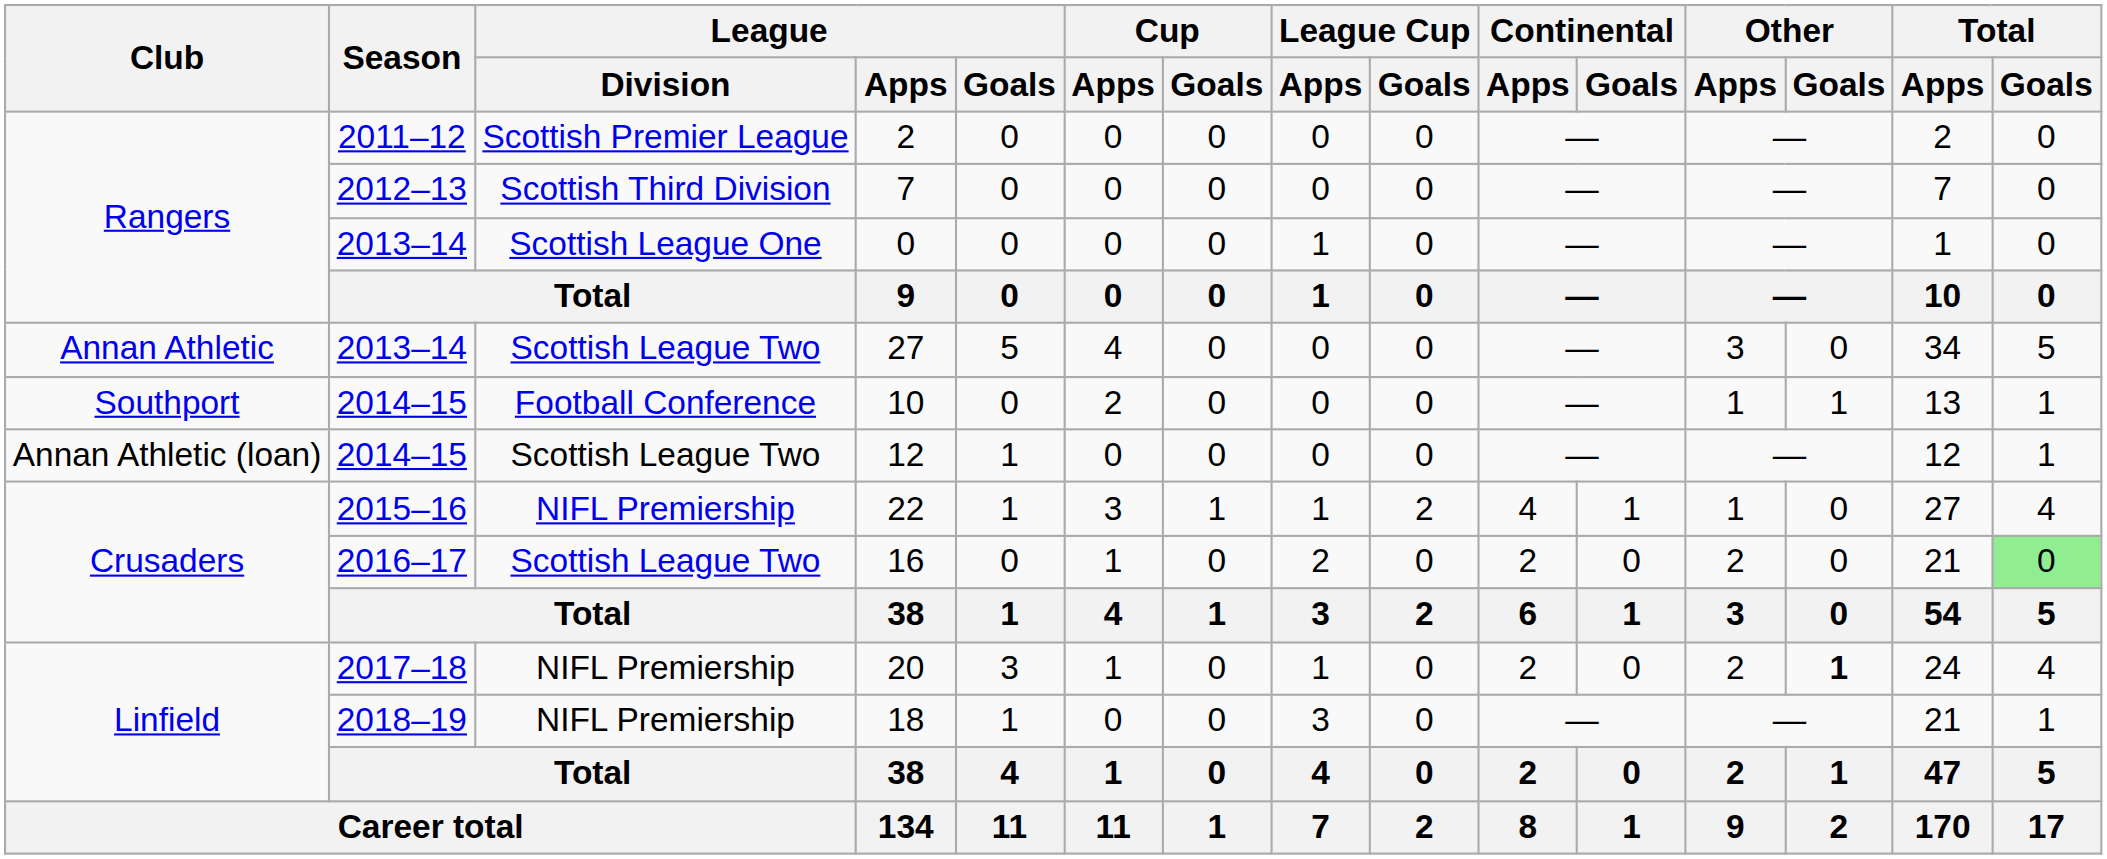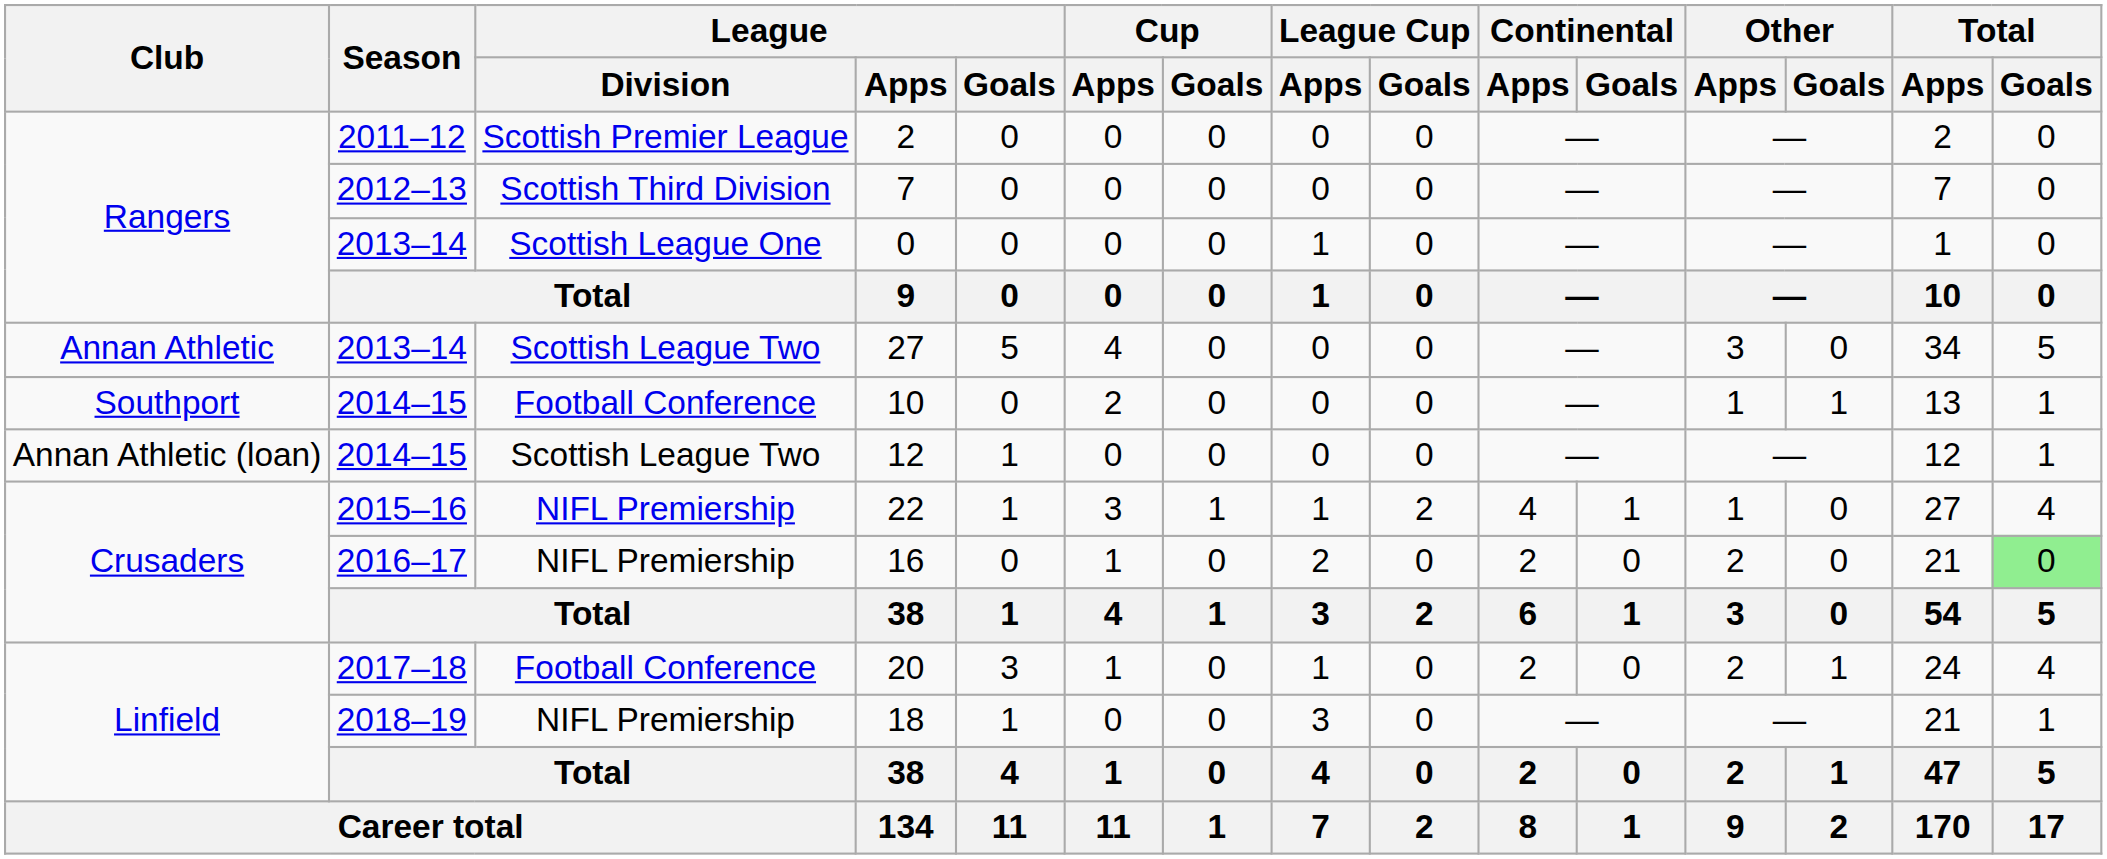 <table class="wikitable" style="text-align:center">
 <tr>
 <th rowspan="2">Club</th>
 <th rowspan="2">Season</th>
 <th colspan="3">League</th>
 <th colspan="2">Cup</th>
 <th colspan="2">League Cup</th>
 <th colspan="2">Continental</th>
 <th colspan="2">Other</th>
 <th colspan="2">Total</th>
 </tr>
 <tr>
 <th>Division</th>
 <th>Apps</th>
 <th>Goals</th>
 <th>Apps</th>
 <th>Goals</th>
 <th>Apps</th>
 <th>Goals</th>
 <th>Apps</th>
 <th>Goals</th>
 <th>Apps</th>
 <th>Goals</th>
 <th>Apps</th>
 <th>Goals</th>
 </tr>
 <tr>
 <td rowspan="4"><a href='#'>Rangers</a></td>
 <td><a href='#'>2011–12</a></td>
 <td><a href='#'>Scottish Premier League</a></td>
 <td>2</td>
 <td>0</td>
 <td>0</td>
 <td>0</td>
 <td>0</td>
 <td>0</td>
 <td colspan="2">—</td>
 <td colspan="2">—</td>
 <td>2</td>
 <td>0</td>
 </tr>
 <tr>
 <td><a href='#'>2012–13</a></td>
 <td><a href='#'>Scottish Third Division</a></td>
 <td>7</td>
 <td>0</td>
 <td>0</td>
 <td>0</td>
 <td>0</td>
 <td>0</td>
 <td colspan="2">—</td>
 <td colspan="2">—</td>
 <td>7</td>
 <td>0</td>
 </tr>
 <tr>
 <td><a href='#'>2013–14</a></td>
 <td><a href='#'>Scottish League One</a></td>
 <td>0</td>
 <td>0</td>
 <td>0</td>
 <td>0</td>
 <td>1</td>
 <td>0</td>
 <td colspan="2">—</td>
 <td colspan="2">—</td>
 <td>1</td>
 <td>0</td>
 </tr>
 <tr>
 <th colspan="2">Total</th>
 <th>9</th>
 <th>0</th>
 <th>0</th>
 <th>0</th>
 <th>1</th>
 <th>0</th>
 <th colspan="2">—</th>
 <th colspan="2">—</th>
 <th>10</th>
 <th>0</th>
 </tr>
 <tr>
 <td><a href='#'>Annan Athletic</a></td>
 <td><a href='#'>2013–14</a></td>
 <td><a href='#'>Scottish League Two</a></td>
 <td>27</td>
 <td>5</td>
 <td>4</td>
 <td>0</td>
 <td>0</td>
 <td>0</td>
 <td colspan="2">—</td>
 <td>3</td>
 <td>0</td>
 <td>34</td>
 <td>5</td>
 </tr>
 <tr>
 <td><a href='#'>Southport</a></td>
 <td><a href='#'>2014–15</a></td>
 <td><a href='#'>Football Conference</a></td>
 <td>10</td>
 <td>0</td>
 <td>2</td>
 <td>0</td>
 <td>0</td>
 <td>0</td>
 <td colspan="2">—</td>
 <td>1</td>
 <td>1</td>
 <td>13</td>
 <td>1</td>
 </tr>
 <tr>
 <td>Annan Athletic (loan)</td>
 <td><a href='#'>2014–15</a></td>
 <td>Scottish League Two</td>
 <td>12</td>
 <td>1</td>
 <td>0</td>
 <td>0</td>
 <td>0</td>
 <td>0</td>
 <td colspan="2">—</td>
 <td colspan="2">—</td>
 <td>12</td>
 <td>1</td>
 </tr>
 <tr>
 <td rowspan="3"><a href='#'>Crusaders</a></td>
 <td><a href='#'>2015–16</a></td>
 <td><a href='#'>NIFL Premiership</a></td>
 <td>22</td>
 <td>1</td>
 <td>3</td>
 <td>1</td>
 <td>1</td>
 <td>2</td>
 <td>4</td>
 <td>1</td>
 <td>1</td>
 <td>0</td>
 <td>27</td>
 <td>4</td>
 </tr>
 <tr>
 <td><a href='#'>2016–17</a></td>
-<td><a href='#'>Scottish League Two</a></td>
+<td>NIFL Premiership</td>
 <td>16</td>
 <td>0</td>
 <td>1</td>
 <td>0</td>
 <td>2</td>
 <td>0</td>
 <td>2</td>
 <td>0</td>
 <td>2</td>
 <td>0</td>
 <td>21</td>
 <td style="background: lightgreen;">0</td>
 </tr>
 <tr>
 <th colspan="2">Total</th>
 <th>38</th>
 <th>1</th>
 <th>4</th>
 <th>1</th>
 <th>3</th>
 <th>2</th>
 <th>6</th>
 <th>1</th>
 <th>3</th>
 <th>0</th>
 <th>54</th>
 <th>5</th>
 </tr>
 <tr>
 <td rowspan="3"><a href='#'>Linfield</a></td>
 <td><a href='#'>2017–18</a></td>
-<td>NIFL Premiership</td>
+<td><a href='#'>Football Conference</a></td>
 <td>20</td>
 <td>3</td>
 <td>1</td>
 <td>0</td>
 <td>1</td>
 <td>0</td>
 <td>2</td>
 <td>0</td>
 <td>2</td>
-<td><strong>1</strong></td>
+<td>1</td>
 <td>24</td>
 <td>4</td>
 </tr>
 <tr>
 <td><a href='#'>2018–19</a></td>
 <td>NIFL Premiership</td>
 <td>18</td>
 <td>1</td>
 <td>0</td>
 <td>0</td>
 <td>3</td>
 <td>0</td>
 <td colspan="2">—</td>
 <td colspan="2">—</td>
 <td>21</td>
 <td>1</td>
 </tr>
 <tr>
 <th colspan="2">Total</th>
 <th>38</th>
 <th>4</th>
 <th>1</th>
 <th>0</th>
 <th>4</th>
 <th>0</th>
 <th>2</th>
 <th>0</th>
 <th>2</th>
 <th>1</th>
 <th>47</th>
 <th>5</th>
 </tr>
 <tr>
 <th colspan="3">Career total</th>
 <th>134</th>
 <th>11</th>
 <th>11</th>
 <th>1</th>
 <th>7</th>
 <th>2</th>
 <th>8</th>
 <th>1</th>
 <th>9</th>
 <th>2</th>
 <th>170</th>
 <th>17</th>
 </tr>
 </table>
